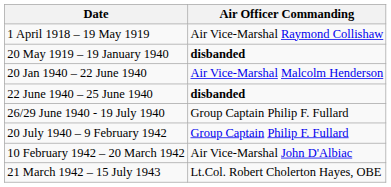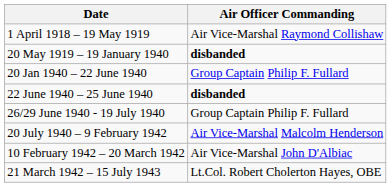 <table class="wikitable">
 <tr>
 <th>Date</th>
 <th>Air Officer Commanding</th>
 </tr>
 <tr>
 <td>1 April 1918 – 19 May 1919</td>
 <td>Air Vice-Marshal <a href='#'>Raymond Collishaw</a></td>
 </tr>
 <tr>
 <td>20 May 1919 – 19 January 1940</td>
 <td><strong>disbanded</strong></td>
 </tr>
 <tr>
 <td>20 Jan 1940 – 22 June 1940</td>
-<td><a href='#'>Air Vice-Marshal</a> <a href='#'>Malcolm Henderson</a></td>
+<td><a href='#'>Group Captain</a> <a href='#'>Philip F. Fullard</a></td>
 </tr>
 <tr>
 <td>22 June 1940 – 25 June 1940</td>
 <td><strong>disbanded</strong></td>
 </tr>
 <tr>
 <td>26/29 June 1940 - 19 July 1940</td>
 <td>Group Captain Philip F. Fullard</td>
 </tr>
 <tr>
 <td>20 July 1940 – 9 February 1942</td>
-<td><a href='#'>Group Captain</a> <a href='#'>Philip F. Fullard</a></td>
+<td><a href='#'>Air Vice-Marshal</a> <a href='#'>Malcolm Henderson</a></td>
 </tr>
 <tr>
 <td>10 February 1942 – 20 March 1942</td>
 <td>Air Vice-Marshal <a href='#'>John D'Albiac</a></td>
 </tr>
 <tr>
 <td>21 March 1942 – 15 July 1943</td>
 <td>Lt.Col. Robert Cholerton Hayes, OBE</td>
 </tr>
 </table>
